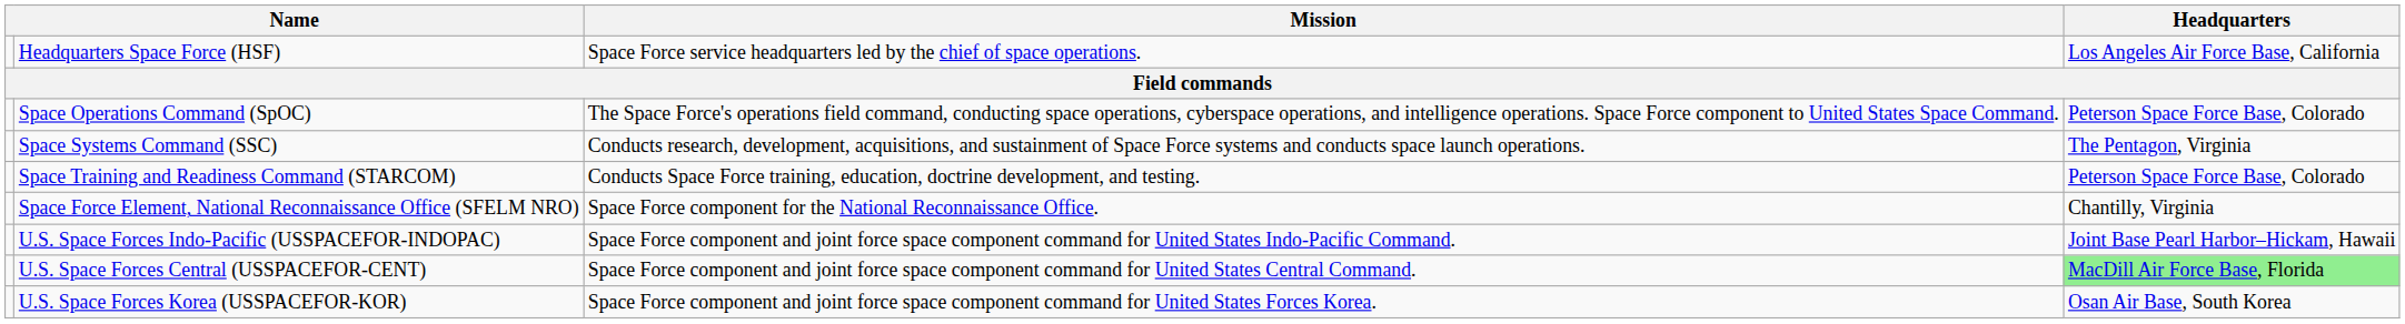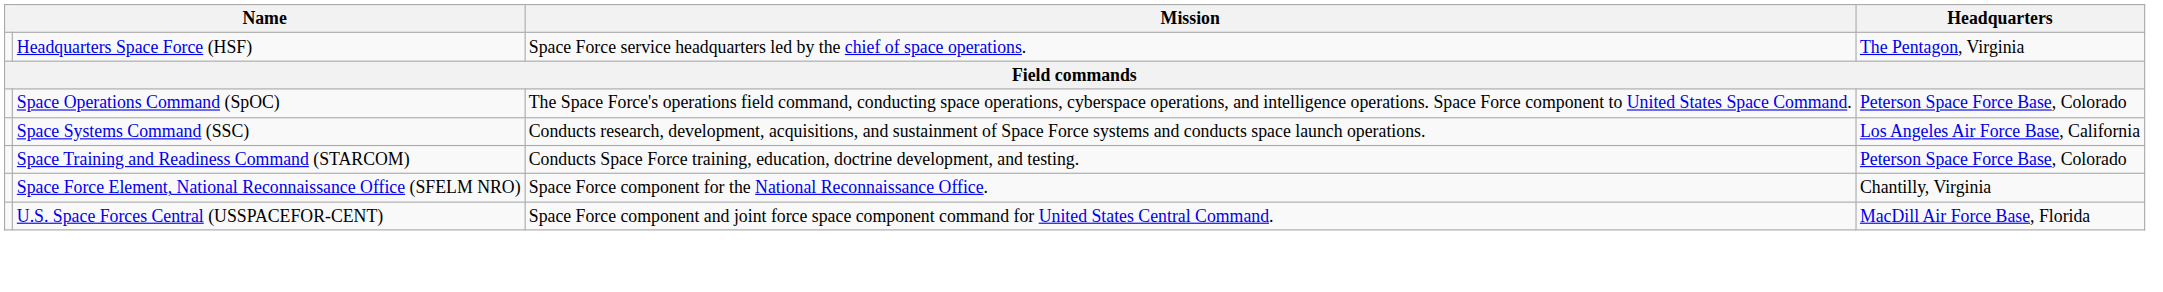 <table class="wikitable">
 <tr>
 <th colspan=2>Name</th>
 <th>Mission</th>
 <th>Headquarters</th>
 </tr>
 <tr>
 <td></td>
 <td><a href='#'>Headquarters Space Force</a> (HSF)</td>
 <td>Space Force service headquarters led by the <a href='#'>chief of space operations</a>.</td>
-<td><a href='#'>Los Angeles Air Force Base</a>, California</td>
+<td><a href='#'>The Pentagon</a>, Virginia</td>
 </tr>
 <tr>
 <th colspan=4>Field commands</th>
 </tr>
 <tr>
 <td></td>
 <td><a href='#'>Space Operations Command</a> (SpOC)</td>
 <td>The Space Force's operations field command, conducting space operations, cyberspace operations, and intelligence operations. Space Force component to <a href='#'>United States Space Command</a>.</td>
 <td><a href='#'>Peterson Space Force Base</a>, Colorado</td>
 </tr>
 <tr>
 <td></td>
 <td><a href='#'>Space Systems Command</a> (SSC)</td>
 <td>Conducts research, development, acquisitions, and sustainment of Space Force systems and conducts space launch operations.</td>
-<td><a href='#'>The Pentagon</a>, Virginia</td>
+<td><a href='#'>Los Angeles Air Force Base</a>, California</td>
 </tr>
 <tr>
 <td></td>
 <td><a href='#'>Space Training and Readiness Command</a> (STARCOM)</td>
 <td>Conducts Space Force training, education, doctrine development, and testing.</td>
 <td><a href='#'>Peterson Space Force Base</a>, Colorado</td>
 </tr>
 <tr>
 <td></td>
 <td><a href='#'>Space Force Element, National Reconnaissance Office</a> (SFELM NRO)</td>
 <td>Space Force component for the <a href='#'>National Reconnaissance Office</a>.</td>
 <td>Chantilly, Virginia</td>
 </tr>
 <tr>
 <td></td>
-<td><a href='#'>U.S. Space Forces Indo-Pacific</a> (USSPACEFOR-INDOPAC)</td>
-<td>Space Force component and joint force space component command for <a href='#'>United States Indo-Pacific Command</a>.</td>
-<td><a href='#'>Joint Base Pearl Harbor–Hickam</a>, Hawaii</td>
-</tr>
-<tr>
-<td></td>
 <td><a href='#'>U.S. Space Forces Central</a> (USSPACEFOR-CENT)</td>
 <td>Space Force component and joint force space component command for <a href='#'>United States Central Command</a>.</td>
-<td style="background: lightgreen;"><a href='#'>MacDill Air Force Base</a>, Florida</td>
-</tr>
-<tr>
-<td></td>
-<td><a href='#'>U.S. Space Forces Korea</a> (USSPACEFOR-KOR)</td>
-<td>Space Force component and joint force space component command for <a href='#'>United States Forces Korea</a>.</td>
-<td><a href='#'>Osan Air Base</a>, South Korea</td>
+<td><a href='#'>MacDill Air Force Base</a>, Florida</td>
 </tr>
 </table>
